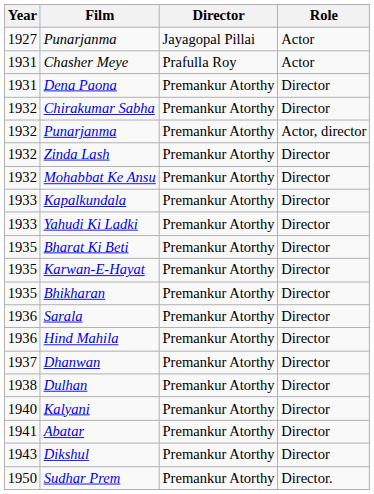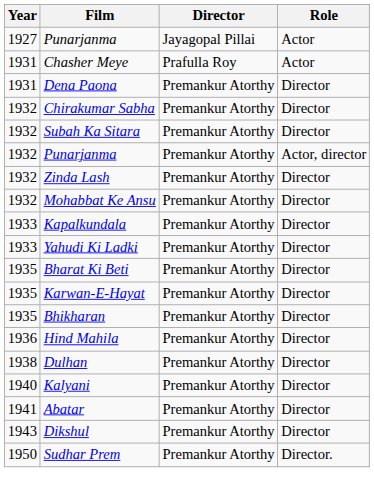 <table class="wikitable sortable">
 <tr>
 <th>Year</th>
 <th>Film</th>
 <th>Director</th>
 <th>Role</th>
 </tr>
 <tr>
 <td>1927</td>
 <td><em>Punarjanma</em></td>
 <td>Jayagopal Pillai</td>
 <td>Actor</td>
 </tr>
 <tr>
 <td>1931</td>
 <td><em>Chasher Meye</em></td>
 <td>Prafulla Roy</td>
 <td>Actor</td>
 </tr>
 <tr>
 <td>1931</td>
 <td><em><a href='#'>Dena Paona</a></em></td>
 <td>Premankur Atorthy</td>
 <td>Director</td>
 </tr>
 <tr>
 <td>1932</td>
 <td><em><a href='#'>Chirakumar Sabha</a></em></td>
+<td>Premankur Atorthy</td>
+<td>Director</td>
+</tr>
+<tr>
+<td>1932</td>
+<td><em><a href='#'>Subah Ka Sitara</a></em></td>
 <td>Premankur Atorthy</td>
 <td>Director</td>
 </tr>
 <tr>
 <td>1932</td>
 <td><a href='#'><em>Punarjanma</em></a></td>
 <td>Premankur Atorthy</td>
 <td>Actor, director</td>
 </tr>
 <tr>
 <td>1932</td>
 <td><a href='#'><em>Zinda Lash</em></a></td>
 <td>Premankur Atorthy</td>
 <td>Director</td>
 </tr>
 <tr>
 <td>1932</td>
 <td><em><a href='#'>Mohabbat Ke Ansu</a></em></td>
 <td>Premankur Atorthy</td>
 <td>Director</td>
 </tr>
 <tr>
 <td>1933</td>
 <td><a href='#'><em>Kapalkundala</em></a></td>
 <td>Premankur Atorthy</td>
 <td>Director</td>
 </tr>
 <tr>
 <td>1933</td>
 <td><a href='#'><em>Yahudi Ki Ladki</em></a></td>
 <td>Premankur Atorthy</td>
 <td>Director</td>
 </tr>
 <tr>
 <td>1935</td>
 <td><em><a href='#'>Bharat Ki Beti</a></em></td>
 <td>Premankur Atorthy</td>
 <td>Director</td>
 </tr>
 <tr>
 <td>1935</td>
 <td><em><a href='#'>Karwan-E-Hayat</a></em></td>
 <td>Premankur Atorthy</td>
 <td>Director</td>
 </tr>
 <tr>
 <td>1935</td>
 <td><em><a href='#'>Bhikharan</a></em></td>
 <td>Premankur Atorthy</td>
 <td>Director</td>
 </tr>
 <tr>
 <td>1936</td>
-<td><a href='#'><em>Sarala</em></a></td>
-<td>Premankur Atorthy</td>
-<td>Director</td>
-</tr>
-<tr>
-<td>1936</td>
 <td><em><a href='#'>Hind Mahila</a></em></td>
-<td>Premankur Atorthy</td>
-<td>Director</td>
-</tr>
-<tr>
-<td>1937</td>
-<td><a href='#'><em>Dhanwan</em></a></td>
 <td>Premankur Atorthy</td>
 <td>Director</td>
 </tr>
 <tr>
 <td>1938</td>
 <td><a href='#'><em>Dulhan</em></a></td>
 <td>Premankur Atorthy</td>
 <td>Director</td>
 </tr>
 <tr>
 <td>1940</td>
 <td><a href='#'><em>Kalyani</em></a></td>
 <td>Premankur Atorthy</td>
 <td>Director</td>
 </tr>
 <tr>
 <td>1941</td>
 <td><a href='#'><em>Abatar</em></a></td>
 <td>Premankur Atorthy</td>
 <td>Director</td>
 </tr>
 <tr>
 <td>1943</td>
 <td><em><a href='#'>Dikshul</a></em></td>
 <td>Premankur Atorthy</td>
 <td>Director</td>
 </tr>
 <tr>
 <td>1950</td>
 <td><em><a href='#'>Sudhar Prem</a></em></td>
 <td>Premankur Atorthy</td>
 <td>Director.</td>
 </tr>
 </table>
